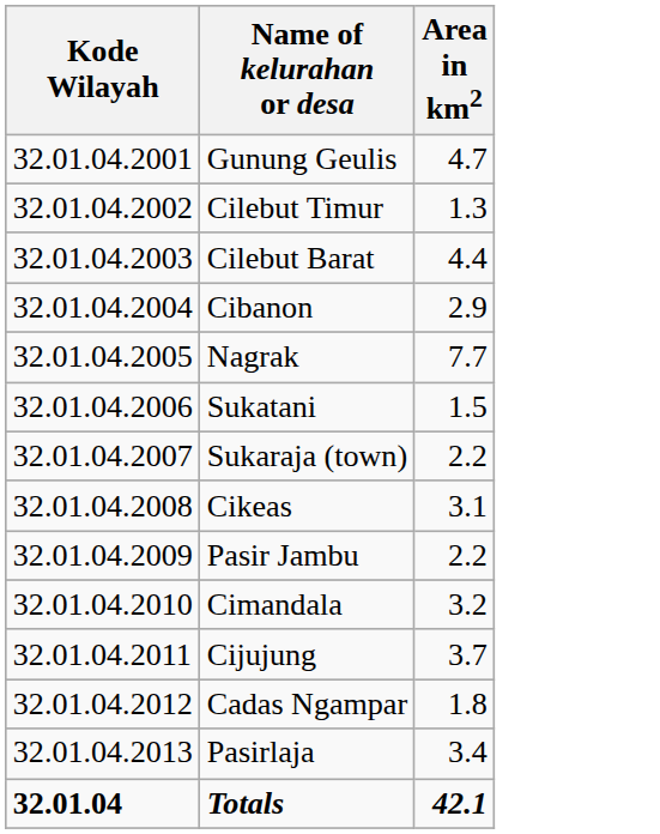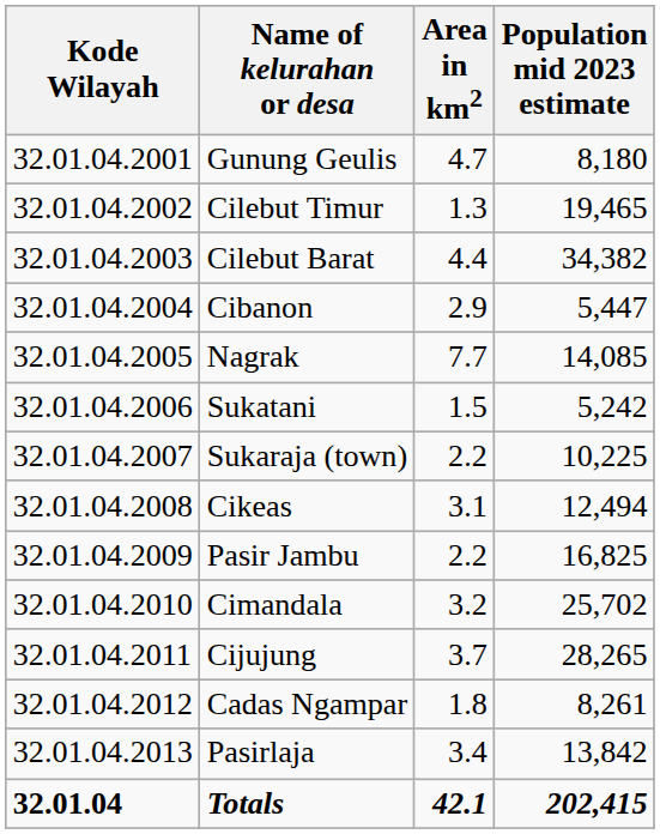 <table class="wikitable">
 <tr>
 <th>Kode <br>Wilayah</th>
 <th>Name of <br> <em>kelurahan</em><br> or <em>desa</em></th>
 <th>Area <br>in <br>km<sup>2</sup></th>
+<th>Population<br>mid 2023<br>estimate</th>
 </tr>
 <tr>
 <td>32.01.04.2001</td>
 <td>Gunung Geulis</td>
 <td align="right">4.7</td>
+<td align="right">8,180</td>
 </tr>
 <tr>
 <td>32.01.04.2002</td>
 <td>Cilebut Timur</td>
 <td align="right">1.3</td>
+<td align="right">19,465</td>
 </tr>
 <tr>
 <td>32.01.04.2003</td>
 <td>Cilebut Barat</td>
 <td align="right">4.4</td>
+<td align="right">34,382</td>
 </tr>
 <tr>
 <td>32.01.04.2004</td>
 <td>Cibanon</td>
 <td align="right">2.9</td>
+<td align="right">5,447</td>
 </tr>
 <tr>
 <td>32.01.04.2005</td>
 <td>Nagrak</td>
 <td align="right">7.7</td>
+<td align="right">14,085</td>
 </tr>
 <tr>
 <td>32.01.04.2006</td>
 <td>Sukatani</td>
 <td align="right">1.5</td>
+<td align="right">5,242</td>
 </tr>
 <tr>
 <td>32.01.04.2007</td>
 <td>Sukaraja (town)</td>
 <td align="right">2.2</td>
+<td align="right">10,225</td>
 </tr>
 <tr>
 <td>32.01.04.2008</td>
 <td>Cikeas</td>
 <td align="right">3.1</td>
+<td align="right">12,494</td>
 </tr>
 <tr>
 <td>32.01.04.2009</td>
 <td>Pasir Jambu</td>
 <td align="right">2.2</td>
+<td align="right">16,825</td>
 </tr>
 <tr>
 <td>32.01.04.2010</td>
 <td>Cimandala</td>
 <td align="right">3.2</td>
+<td align="right">25,702</td>
 </tr>
 <tr>
 <td>32.01.04.2011</td>
 <td>Cijujung</td>
 <td align="right">3.7</td>
+<td align="right">28,265</td>
 </tr>
 <tr>
 <td>32.01.04.2012</td>
 <td>Cadas Ngampar</td>
 <td align="right">1.8</td>
+<td align="right">8,261</td>
 </tr>
 <tr>
 <td>32.01.04.2013</td>
 <td>Pasirlaja</td>
 <td align="right">3.4</td>
+<td align="right">13,842</td>
 </tr>
 <tr>
 <td><strong>32.01.04</strong></td>
 <td><strong><em>Totals</em></strong></td>
 <td align="right"><strong><em>42.1</em></strong></td>
+<td align="right"><strong><em>202,415</em></strong></td>
 </tr>
 </table>
